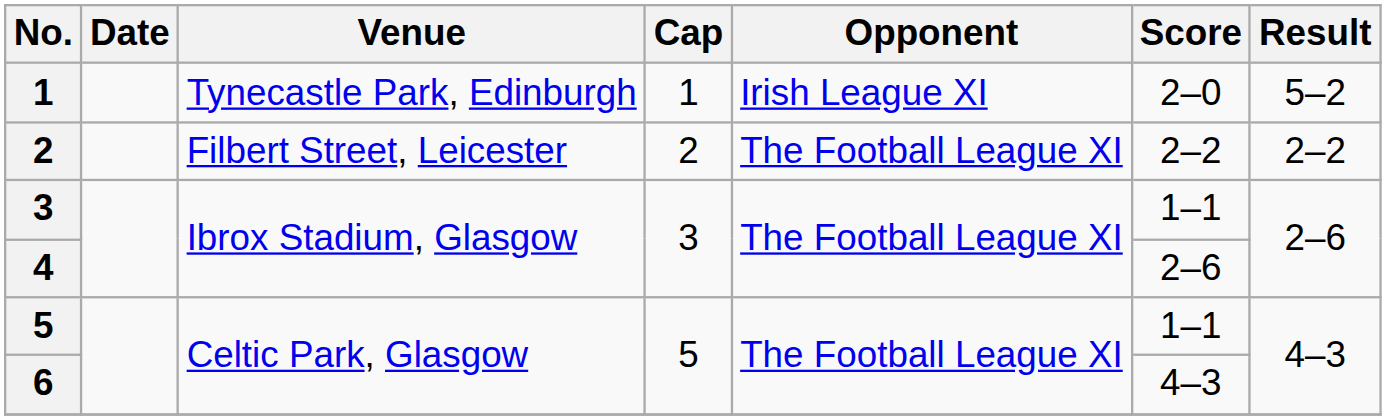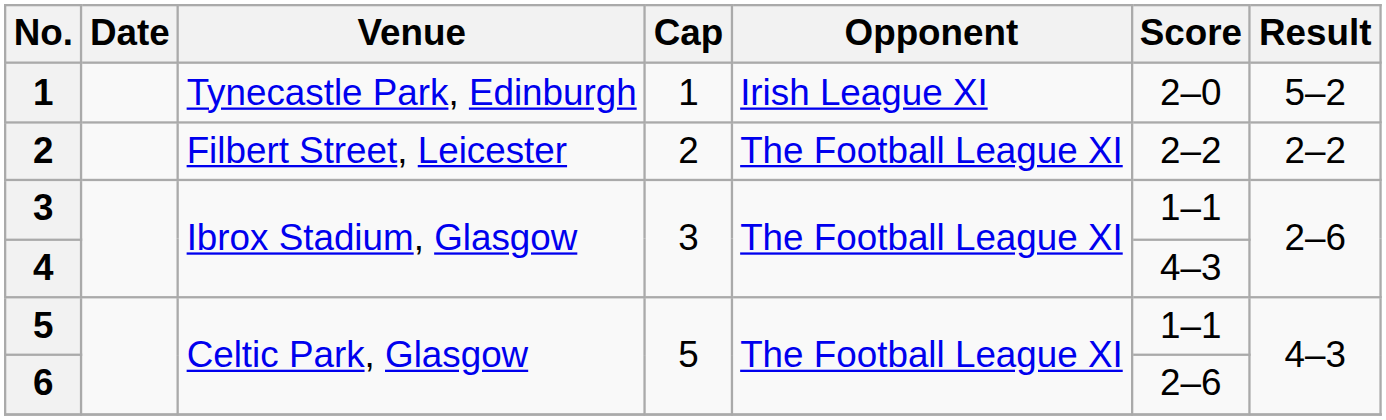 <table class="wikitable sortable plainrowheaders">
 <tr>
 <th scope=col>No.</th>
 <th scope=col data-sort-type=date>Date</th>
 <th scope=col>Venue</th>
 <th scope=col>Cap</th>
 <th scope=col>Opponent</th>
 <th scope=col>Score</th>
 <th scope=col>Result</th>
 </tr>
 <tr>
 <th scope=row>1</th>
 <td></td>
 <td><a href='#'>Tynecastle Park</a>, <a href='#'>Edinburgh</a></td>
 <td align=center>1</td>
 <td> <a href='#'>Irish League XI</a></td>
 <td align=center>2–0</td>
 <td align=center>5–2</td>
 </tr>
 <tr>
 <th scope=row>2</th>
 <td></td>
 <td><a href='#'>Filbert Street</a>, <a href='#'>Leicester</a></td>
 <td align=center>2</td>
 <td> <a href='#'>The Football League XI</a></td>
 <td align=center>2–2</td>
 <td align=center>2–2</td>
 </tr>
 <tr>
 <th scope=row>3</th>
 <td rowspan = "2"></td>
 <td rowspan = "2"><a href='#'>Ibrox Stadium</a>, <a href='#'>Glasgow</a></td>
 <td rowspan = "2" align=center>3</td>
 <td rowspan = "2"> <a href='#'>The Football League XI</a></td>
 <td align=center>1–1</td>
 <td rowspan = "2" align=center>2–6</td>
 </tr>
 <tr>
 <th scope=row>4</th>
-<td align=center>2–6</td>
+<td align=center>4–3</td>
 </tr>
 <tr>
 <th scope=row>5</th>
 <td rowspan = "2"></td>
 <td rowspan = "2"><a href='#'>Celtic Park</a>, <a href='#'>Glasgow</a></td>
 <td rowspan = "2" align=center>5</td>
 <td rowspan = "2"> <a href='#'>The Football League XI</a></td>
 <td align=center>1–1</td>
 <td rowspan = "2" align=center>4–3</td>
 </tr>
 <tr>
 <th scope=row>6</th>
-<td align=center>4–3</td>
+<td align=center>2–6</td>
 </tr>
 <tr>
 </tr>
 </table>
